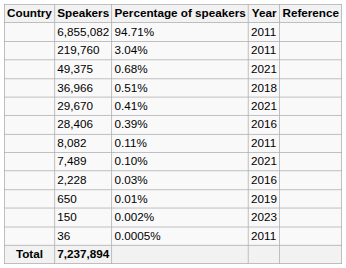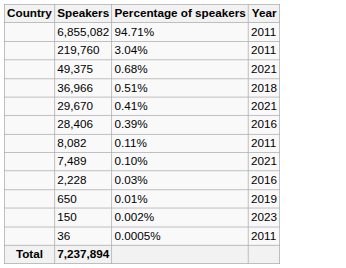 <table class="wikitable sortable">
 <tr>
 <th>Country</th>
 <th>Speakers</th>
 <th>Percentage of speakers</th>
 <th>Year</th>
-<th>Reference</th>
 </tr>
 <tr>
 <td></td>
 <td>6,855,082</td>
 <td>94.71%</td>
 <td>2011</td>
-<td></td>
 </tr>
 <tr>
 <td></td>
 <td>219,760</td>
 <td>3.04%</td>
 <td>2011</td>
-<td></td>
 </tr>
 <tr>
 <td></td>
 <td>49,375</td>
 <td>0.68%</td>
 <td>2021</td>
-<td></td>
 </tr>
 <tr>
 <td></td>
 <td>36,966</td>
 <td>0.51%</td>
 <td>2018</td>
-<td></td>
 </tr>
 <tr>
 <td></td>
 <td>29,670</td>
 <td>0.41%</td>
 <td>2021</td>
-<td></td>
 </tr>
 <tr>
 <td></td>
 <td>28,406</td>
 <td>0.39%</td>
 <td>2016</td>
-<td></td>
 </tr>
 <tr>
 <td></td>
 <td>8,082</td>
 <td>0.11%</td>
 <td>2011</td>
-<td></td>
 </tr>
 <tr>
 <td></td>
 <td>7,489</td>
 <td>0.10%</td>
 <td>2021</td>
-<td></td>
 </tr>
 <tr>
 <td></td>
 <td>2,228</td>
 <td>0.03%</td>
 <td>2016</td>
-<td></td>
 </tr>
 <tr>
 <td></td>
 <td>650</td>
 <td>0.01%</td>
 <td>2019</td>
-<td></td>
 </tr>
 <tr>
 <td></td>
 <td>150</td>
 <td>0.002%</td>
 <td>2023</td>
-<td></td>
 </tr>
 <tr>
 <td></td>
 <td>36</td>
 <td>0.0005%</td>
 <td>2011</td>
-<td></td>
 </tr>
 <tr>
 <th>Total</th>
 <th>7,237,894</th>
 <th></th>
 <th></th>
-<th></th>
 </tr>
 </table>
